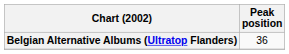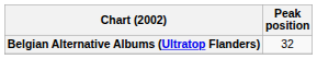 <table class="wikitable sortable plainrowheaders" style="text-align:center">
 <tr>
 <th scope="col">Chart (2002)</th>
 <th scope="col">Peak<br>position</th>
 </tr>
 <tr>
 <th scope="row">Belgian Alternative Albums (<a href='#'>Ultratop</a> Flanders)</th>
-<td>36</td>
+<td>32</td>
 </tr>
 <tr>
 </tr>
 <tr>
 </tr>
 <tr>
 </tr>
 <tr>
 </tr>
 <tr>
 </tr>
 <tr>
 </tr>
 </table>
